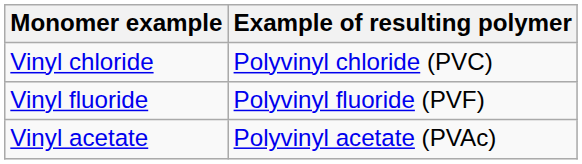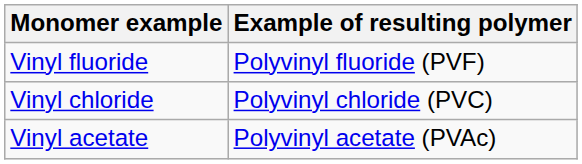 <table class="wikitable">
 <tr>
 <th>Monomer example</th>
 <th>Example of resulting polymer</th>
 </tr>
 <tr>
+<td><a href='#'>Vinyl fluoride</a></td>
+<td><a href='#'>Polyvinyl fluoride</a> (PVF)</td>
+</tr>
+<tr>
 <td><a href='#'>Vinyl chloride</a></td>
 <td><a href='#'>Polyvinyl chloride</a> (PVC)</td>
-</tr>
-<tr>
-<td><a href='#'>Vinyl fluoride</a></td>
-<td><a href='#'>Polyvinyl fluoride</a> (PVF)</td>
 </tr>
 <tr>
 <td><a href='#'>Vinyl acetate</a></td>
 <td><a href='#'>Polyvinyl acetate</a> (PVAc)</td>
 </tr>
 </table>
